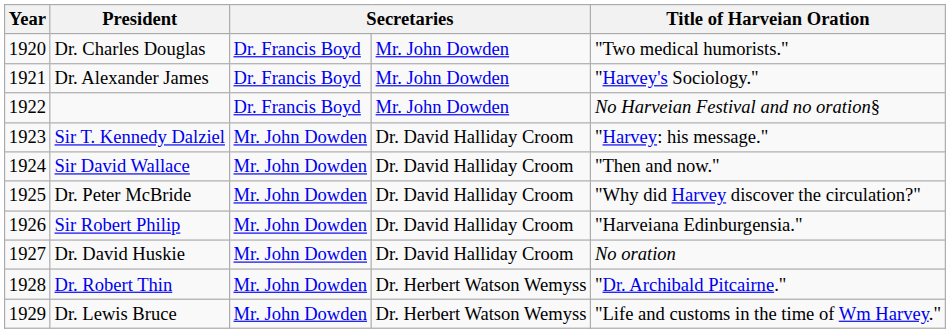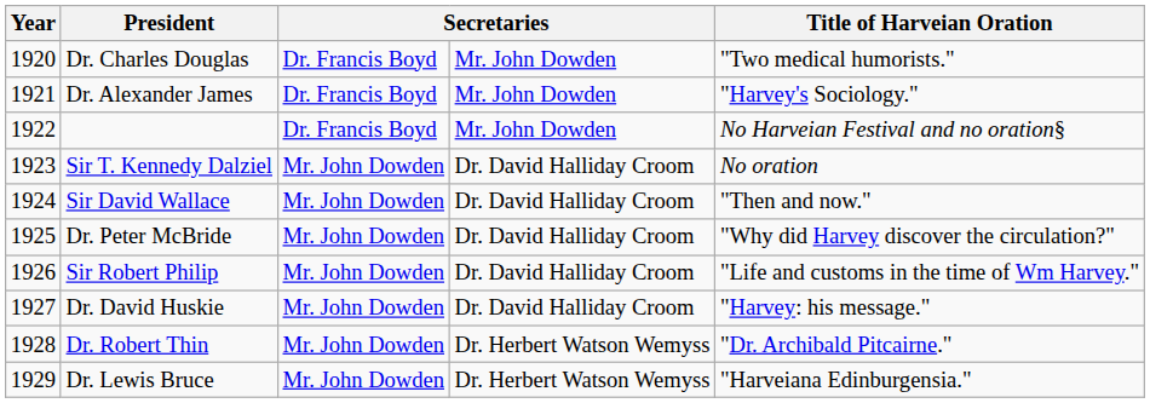 <table class="wikitable">
 <tr>
 <th>Year</th>
 <th>President</th>
 <th colspan=2>Secretaries</th>
 <th>Title of Harveian Oration</th>
 </tr>
 <tr>
 <td>1920</td>
 <td>Dr. Charles Douglas</td>
 <td><a href='#'>Dr. Francis Boyd</a></td>
 <td><a href='#'>Mr. John Dowden</a></td>
 <td>"Two medical humorists."</td>
 </tr>
 <tr>
 <td>1921</td>
 <td>Dr. Alexander James</td>
 <td><a href='#'>Dr. Francis Boyd</a></td>
 <td><a href='#'>Mr. John Dowden</a></td>
 <td>"<a href='#'>Harvey's</a> Sociology."</td>
 </tr>
 <tr>
 <td>1922</td>
 <td></td>
 <td><a href='#'>Dr. Francis Boyd</a></td>
 <td><a href='#'>Mr. John Dowden</a></td>
 <td><em>No Harveian Festival and no oration</em>§</td>
 </tr>
 <tr>
 <td>1923</td>
 <td><a href='#'>Sir T. Kennedy Dalziel</a></td>
 <td><a href='#'>Mr. John Dowden</a></td>
 <td>Dr. David Halliday Croom</td>
-<td>"<a href='#'>Harvey</a>: his message."</td>
+<td><em>No oration</em></td>
 </tr>
 <tr>
 <td>1924</td>
 <td><a href='#'>Sir David Wallace</a></td>
 <td><a href='#'>Mr. John Dowden</a></td>
 <td>Dr. David Halliday Croom</td>
 <td>"Then and now."</td>
 </tr>
 <tr>
 <td>1925</td>
 <td>Dr. Peter McBride</td>
 <td><a href='#'>Mr. John Dowden</a></td>
 <td>Dr. David Halliday Croom</td>
 <td>"Why did <a href='#'>Harvey</a> discover the circulation?"</td>
 </tr>
 <tr>
 <td>1926</td>
 <td><a href='#'>Sir Robert Philip</a></td>
 <td><a href='#'>Mr. John Dowden</a></td>
 <td>Dr. David Halliday Croom</td>
-<td>"Harveiana Edinburgensia."</td>
+<td>"Life and customs in the time of <a href='#'>Wm Harvey</a>."</td>
 </tr>
 <tr>
 <td>1927</td>
 <td>Dr. David Huskie</td>
 <td><a href='#'>Mr. John Dowden</a></td>
 <td>Dr. David Halliday Croom</td>
-<td><em>No oration</em></td>
+<td>"<a href='#'>Harvey</a>: his message."</td>
 </tr>
 <tr>
 <td>1928</td>
 <td><a href='#'>Dr. Robert Thin</a></td>
 <td><a href='#'>Mr. John Dowden</a></td>
 <td>Dr. Herbert Watson Wemyss</td>
 <td>"<a href='#'>Dr. Archibald Pitcairne</a>."</td>
 </tr>
 <tr>
 <td>1929</td>
 <td>Dr. Lewis Bruce</td>
 <td><a href='#'>Mr. John Dowden</a></td>
 <td>Dr. Herbert Watson Wemyss</td>
-<td>"Life and customs in the time of <a href='#'>Wm Harvey</a>."</td>
+<td>"Harveiana Edinburgensia."</td>
 </tr>
 </table>
